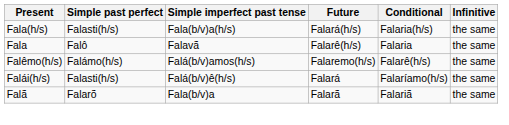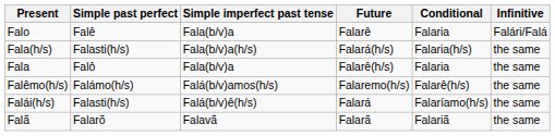 <table class="wikitable">
 <tr>
 <th>Present</th>
 <th>Simple past perfect</th>
 <th>Simple imperfect past tense</th>
 <th>Future</th>
 <th>Conditional</th>
 <th>Infinitive</th>
+</tr>
+<tr>
+<td>Falo</td>
+<td>Falê</td>
+<td>Fala(b/v)a</td>
+<td>Falarê</td>
+<td>Falaria</td>
+<td>Falári/Falá</td>
 </tr>
 <tr>
 <td>Fala(h/s)</td>
 <td>Falasti(h/s)</td>
 <td>Fala(b/v)a(h/s)</td>
 <td>Falará(h/s)</td>
 <td>Falaria(h/s)</td>
 <td>the same</td>
 </tr>
 <tr>
 <td>Fala</td>
 <td>Falô</td>
-<td>Falavã</td>
+<td>Fala(b/v)a</td>
 <td>Falarê(h/s)</td>
 <td>Falaria</td>
 <td>the same</td>
 </tr>
 <tr>
 <td>Falêmo(h/s)</td>
 <td>Falámo(h/s)</td>
 <td>Falá(b/v)amos(h/s)</td>
 <td>Falaremo(h/s)</td>
 <td>Falarê(h/s)</td>
 <td>the same</td>
 </tr>
 <tr>
 <td>Falái(h/s)</td>
 <td>Falasti(h/s)</td>
 <td>Falá(b/v)ê(h/s)</td>
 <td>Falará</td>
 <td>Falaríamo(h/s)</td>
 <td>the same</td>
 </tr>
 <tr>
 <td>Falã</td>
 <td>Falarõ</td>
-<td>Fala(b/v)a</td>
+<td>Falavã</td>
 <td>Falarã</td>
 <td>Falariã</td>
 <td>the same</td>
 </tr>
 </table>
